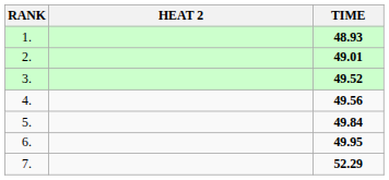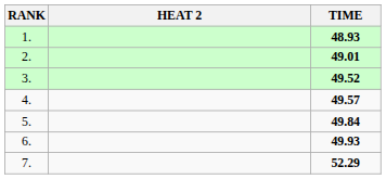 <table class="wikitable" style="border-collapse: collapse; font-size: 90%;">
 <tr>
 <th>RANK</th>
 <th style="width: 20em">HEAT 2</th>
 <th style="width: 5em">TIME</th>
 </tr>
 <tr style="background:#ccffcc;">
 <td align="center">1.</td>
 <td></td>
 <td align="center"><strong>48.93</strong></td>
 </tr>
 <tr style="background:#ccffcc;">
 <td align="center">2.</td>
 <td></td>
 <td align="center"><strong>49.01</strong></td>
 </tr>
 <tr style="background:#ccffcc;">
 <td align="center">3.</td>
 <td></td>
 <td align="center"><strong>49.52</strong></td>
 </tr>
 <tr>
 <td align="center">4.</td>
 <td></td>
-<td align="center"><strong>49.56</strong></td>
+<td align="center"><strong>49.57</strong></td>
 </tr>
 <tr>
 <td align="center">5.</td>
 <td></td>
 <td align="center"><strong>49.84</strong></td>
 </tr>
 <tr>
 <td align="center">6.</td>
 <td></td>
-<td align="center"><strong>49.95</strong></td>
+<td align="center"><strong>49.93</strong></td>
 </tr>
 <tr>
 <td align="center">7.</td>
 <td></td>
 <td align="center"><strong>52.29</strong></td>
 </tr>
 </table>
